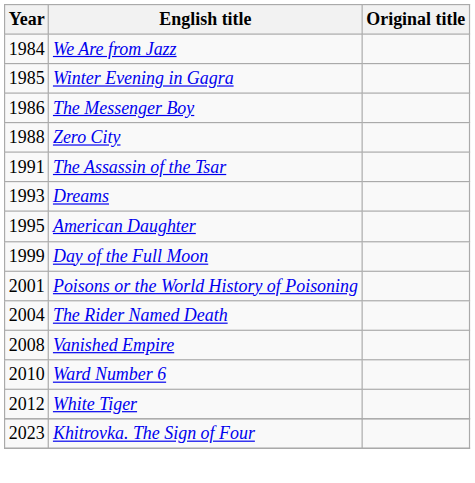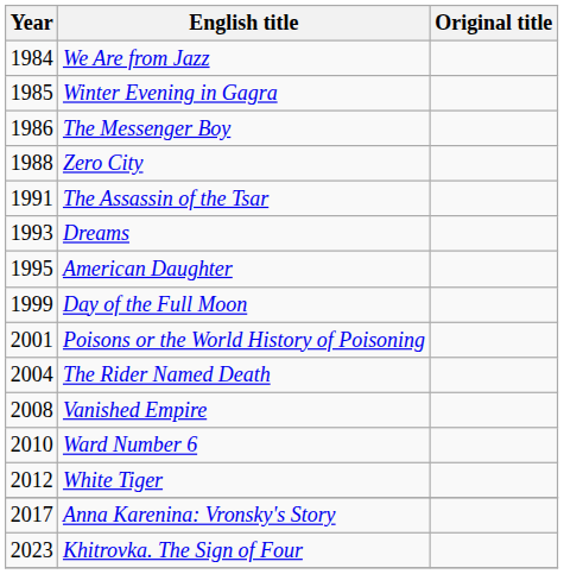 <table class="wikitable" style="font-size: 95%;">
 <tr>
 <th>Year</th>
 <th>English title</th>
 <th>Original title</th>
 </tr>
 <tr>
 <td>1984</td>
 <td><em><a href='#'>We Are from Jazz</a></em></td>
 <td></td>
 </tr>
 <tr>
 <td>1985</td>
 <td><em><a href='#'>Winter Evening in Gagra</a></em></td>
 <td></td>
 </tr>
 <tr>
 <td>1986</td>
 <td><em><a href='#'>The Messenger Boy</a></em></td>
 <td></td>
 </tr>
 <tr>
 <td>1988</td>
 <td><em><a href='#'>Zero City</a></em></td>
 <td></td>
 </tr>
 <tr>
 <td>1991</td>
 <td><em><a href='#'>The Assassin of the Tsar</a></em></td>
 <td></td>
 </tr>
 <tr>
 <td>1993</td>
 <td><em><a href='#'>Dreams</a></em></td>
 <td></td>
 </tr>
 <tr>
 <td>1995</td>
 <td><em><a href='#'>American Daughter</a></em></td>
 <td></td>
 </tr>
 <tr>
 <td>1999</td>
 <td><em><a href='#'>Day of the Full Moon</a></em></td>
 <td></td>
 </tr>
 <tr>
 <td>2001</td>
 <td><em><a href='#'>Poisons or the World History of Poisoning</a></em></td>
 <td></td>
 </tr>
 <tr>
 <td>2004</td>
 <td><em><a href='#'>The Rider Named Death</a></em></td>
 <td></td>
 </tr>
 <tr>
 <td>2008</td>
 <td><em><a href='#'>Vanished Empire</a></em></td>
 <td></td>
 </tr>
 <tr>
 <td>2010</td>
 <td><em><a href='#'>Ward Number 6</a></em></td>
 <td></td>
 </tr>
 <tr>
 <td>2012</td>
 <td><em><a href='#'>White Tiger</a></em></td>
 <td></td>
 </tr>
 <tr>
 </tr>
 <tr>
+<td>2017</td>
+<td><em><a href='#'>Anna Karenina: Vronsky's Story</a></em></td>
+<td></td>
+</tr>
+<tr>
 <td>2023</td>
 <td><em><a href='#'>Khitrovka. The Sign of Four</a></em></td>
 <td></td>
 </tr>
 <tr>
 </tr>
 </table>
